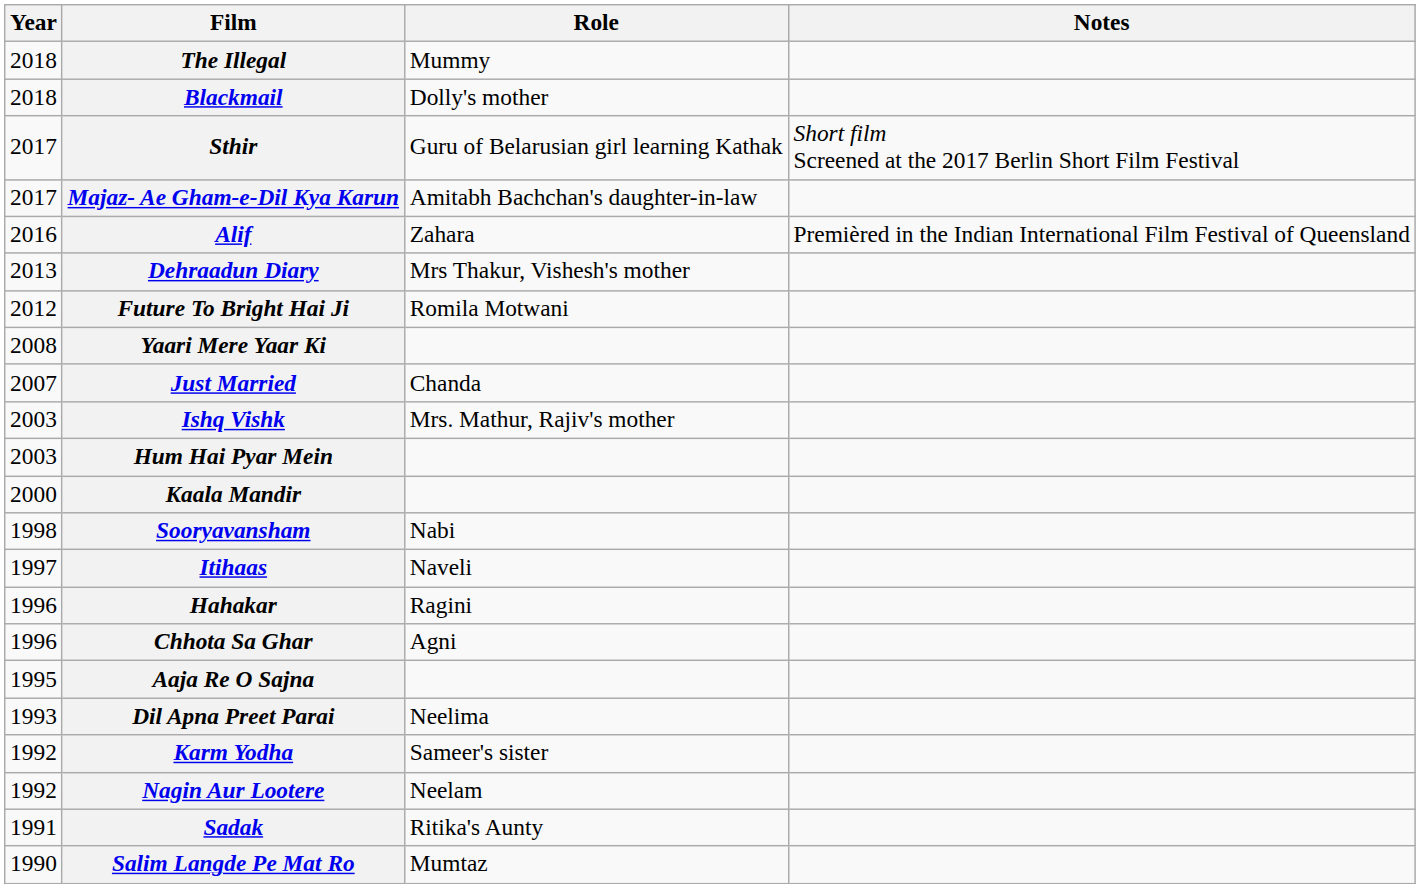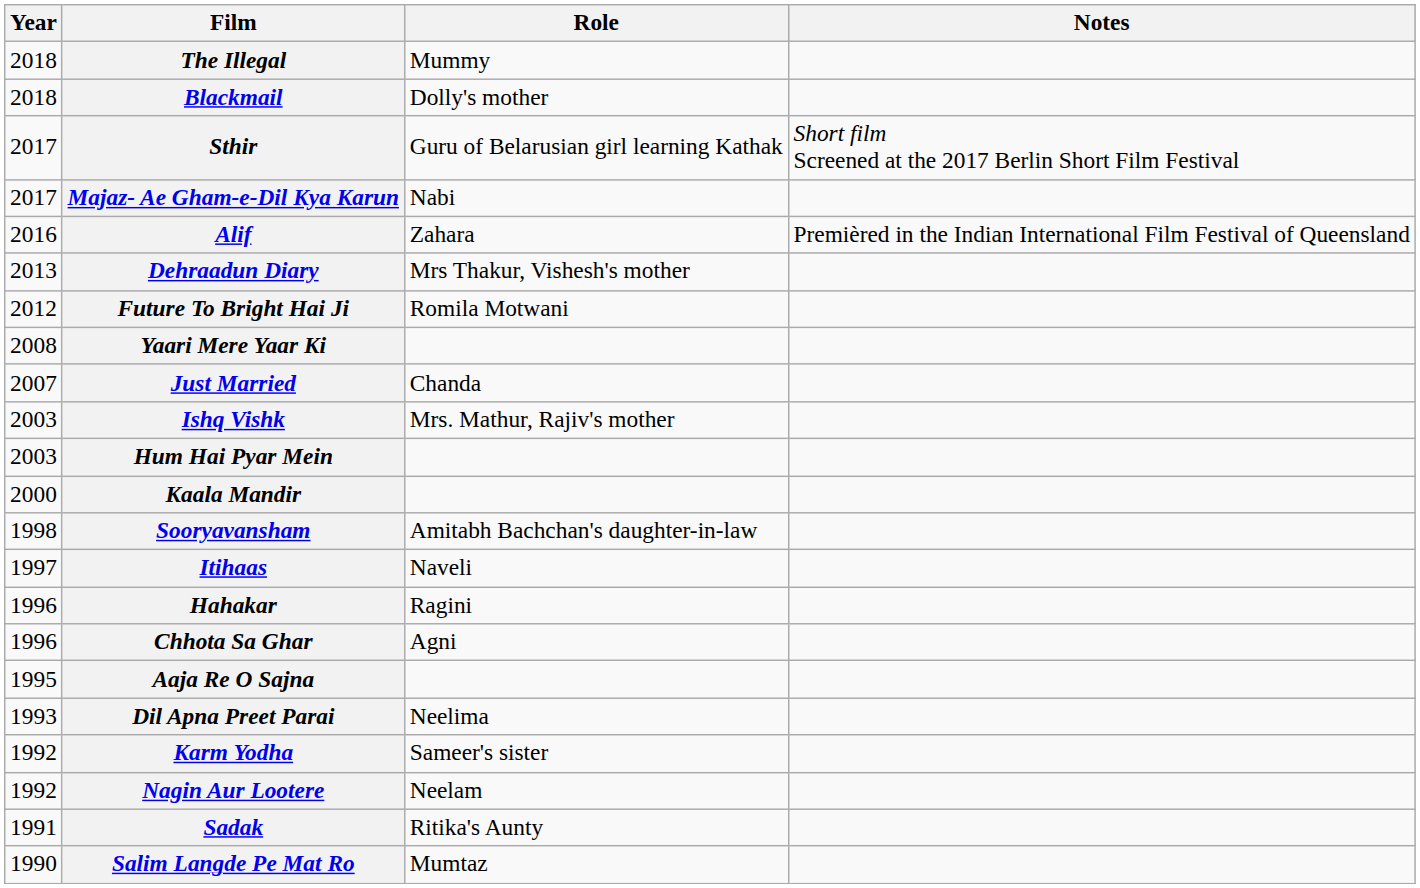 <table class="wikitable sortable plainrowheaders">
 <tr style="text-align:center;">
 <th scope="col">Year</th>
 <th scope="col">Film</th>
 <th scope="col">Role</th>
 <th class="unsortable" scope="col">Notes</th>
 </tr>
 <tr>
 <td>2018</td>
 <th scope="row"><em>The Illegal</em></th>
 <td>Mummy</td>
 <td></td>
 </tr>
 <tr>
 <td>2018</td>
 <th scope="row"><em><a href='#'>Blackmail</a></em></th>
 <td>Dolly's mother</td>
 <td></td>
 </tr>
 <tr>
 <td>2017</td>
 <th scope="row"><em>Sthir</em></th>
 <td>Guru of Belarusian girl learning Kathak</td>
 <td><em>Short film</em><br>Screened at the 2017 Berlin Short Film Festival</td>
 </tr>
 <tr>
 <td>2017</td>
 <th scope="row"><em><a href='#'>Majaz- Ae Gham-e-Dil Kya Karun</a></em></th>
-<td>Amitabh Bachchan's daughter-in-law</td>
+<td>Nabi</td>
 <td></td>
 </tr>
 <tr>
 <td>2016</td>
 <th scope="row"><em><a href='#'>Alif</a></em></th>
 <td>Zahara</td>
 <td>Premièred in the Indian International Film Festival of Queensland</td>
 </tr>
 <tr>
 <td>2013</td>
 <th scope="row"><em><a href='#'>Dehraadun Diary</a></em></th>
 <td>Mrs Thakur, Vishesh's mother</td>
 <td></td>
 </tr>
 <tr>
 <td>2012</td>
 <th scope="row"><em>Future To Bright Hai Ji</em></th>
 <td>Romila Motwani</td>
 <td></td>
 </tr>
 <tr>
 <td>2008</td>
 <th scope="row"><em>Yaari Mere Yaar Ki</em></th>
 <td></td>
 <td></td>
 </tr>
 <tr>
 <td>2007</td>
 <th scope="row"><em><a href='#'>Just Married</a></em></th>
 <td>Chanda</td>
 <td></td>
 </tr>
 <tr>
 <td>2003</td>
 <th scope="row"><em><a href='#'>Ishq Vishk</a></em></th>
 <td>Mrs. Mathur, Rajiv's mother</td>
 <td></td>
 </tr>
 <tr>
 <td>2003</td>
 <th scope="row"><em>Hum Hai Pyar Mein</em></th>
 <td></td>
 <td></td>
 </tr>
 <tr>
 <td>2000</td>
 <th scope="row"><em>Kaala Mandir</em></th>
 <td></td>
 <td></td>
 </tr>
 <tr>
 <td>1998</td>
 <th scope="row"><em><a href='#'>Sooryavansham</a></em></th>
-<td>Nabi</td>
+<td>Amitabh Bachchan's daughter-in-law</td>
 <td></td>
 </tr>
 <tr>
 <td>1997</td>
 <th scope="row"><em><a href='#'>Itihaas</a></em></th>
 <td>Naveli</td>
 <td></td>
 </tr>
 <tr>
 <td>1996</td>
 <th scope="row"><em>Hahakar</em></th>
 <td>Ragini</td>
 <td></td>
 </tr>
 <tr>
 <td>1996</td>
 <th scope="row"><em>Chhota Sa Ghar</em></th>
 <td>Agni</td>
 <td></td>
 </tr>
 <tr>
 <td>1995</td>
 <th scope="row"><em>Aaja Re O Sajna</em></th>
 <td></td>
 <td></td>
 </tr>
 <tr>
 <td>1993</td>
 <th scope="row"><em>Dil Apna Preet Parai</em></th>
 <td>Neelima</td>
 <td></td>
 </tr>
 <tr>
 <td>1992</td>
 <th scope="row"><em><a href='#'>Karm Yodha</a></em></th>
 <td>Sameer's sister</td>
 <td></td>
 </tr>
 <tr>
 <td>1992</td>
 <th scope="row"><em><a href='#'>Nagin Aur Lootere</a></em></th>
 <td>Neelam</td>
 <td></td>
 </tr>
 <tr>
 <td>1991</td>
 <th scope="row"><em><a href='#'>Sadak</a></em></th>
 <td>Ritika's Aunty</td>
 <td></td>
 </tr>
 <tr>
 <td>1990</td>
 <th scope="row"><em><a href='#'>Salim Langde Pe Mat Ro</a></em></th>
 <td>Mumtaz</td>
 </tr>
 </table>
